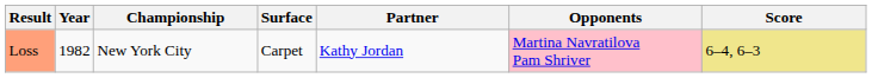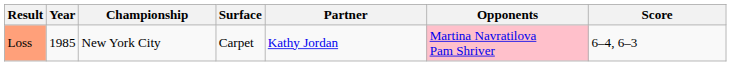 <table class="sortable wikitable">
 <tr>
 <th style="width:40px">Result</th>
 <th style="width:30px">Year</th>
 <th style="width:160px">Championship</th>
 <th style="width:50px">Surface</th>
 <th style="width:190px">Partner</th>
 <th style="width:190px">Opponents</th>
 <th style="width:160px" class="unsortable">Score</th>
 </tr>
 <tr>
 <td style="background:#ffa07a;">Loss</td>
-<td>1982</td>
+<td>1985</td>
 <td>New York City</td>
 <td>Carpet</td>
 <td> <a href='#'>Kathy Jordan</a></td>
 <td style="background: pink;"> <a href='#'>Martina Navratilova</a> <br>  <a href='#'>Pam Shriver</a></td>
-<td style="background: khaki;">6–4, 6–3</td>
+<td>6–4, 6–3</td>
 </tr>
 </table>
